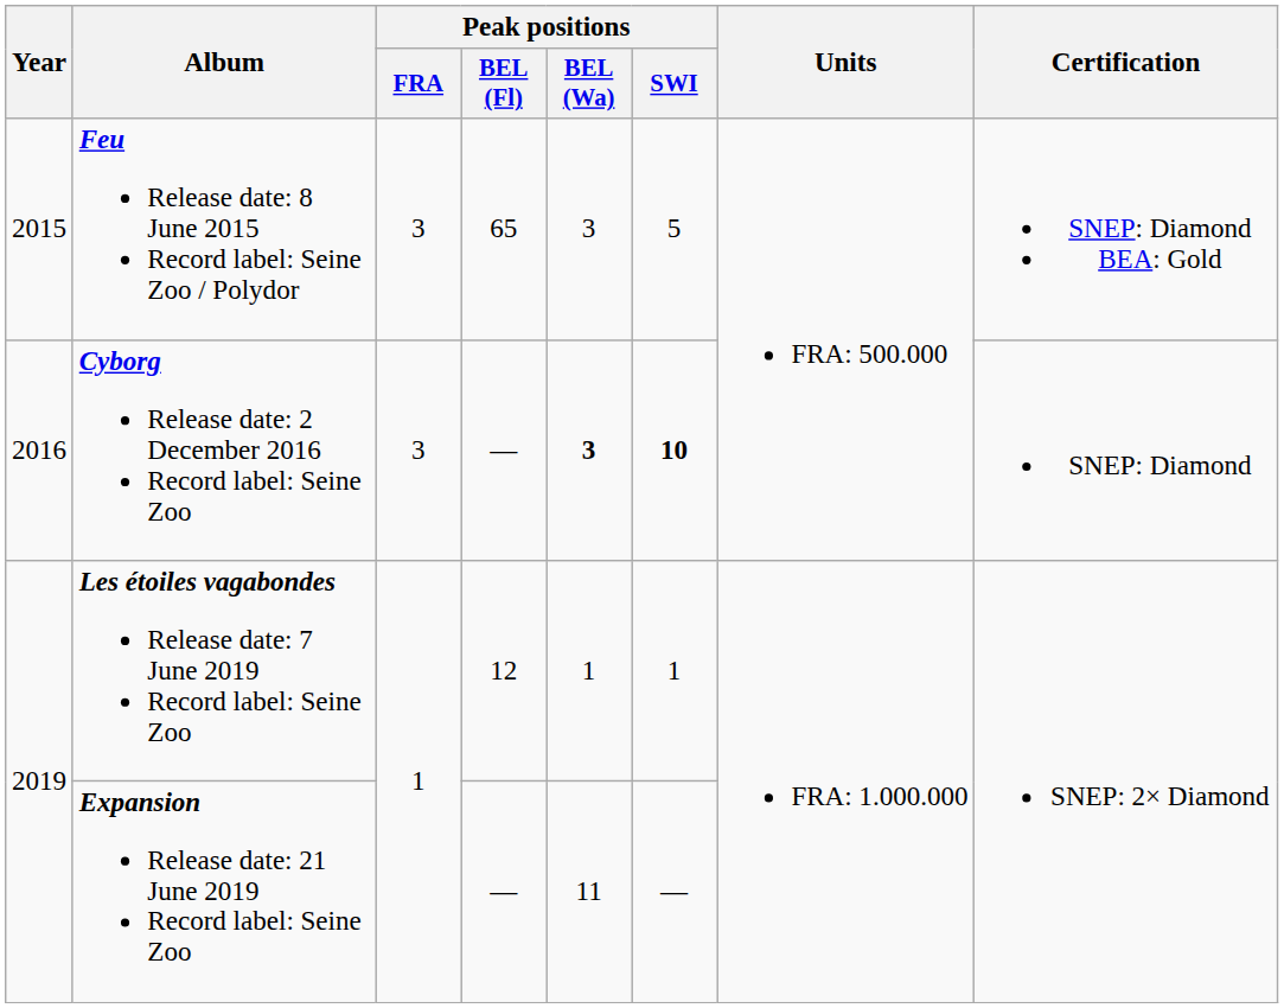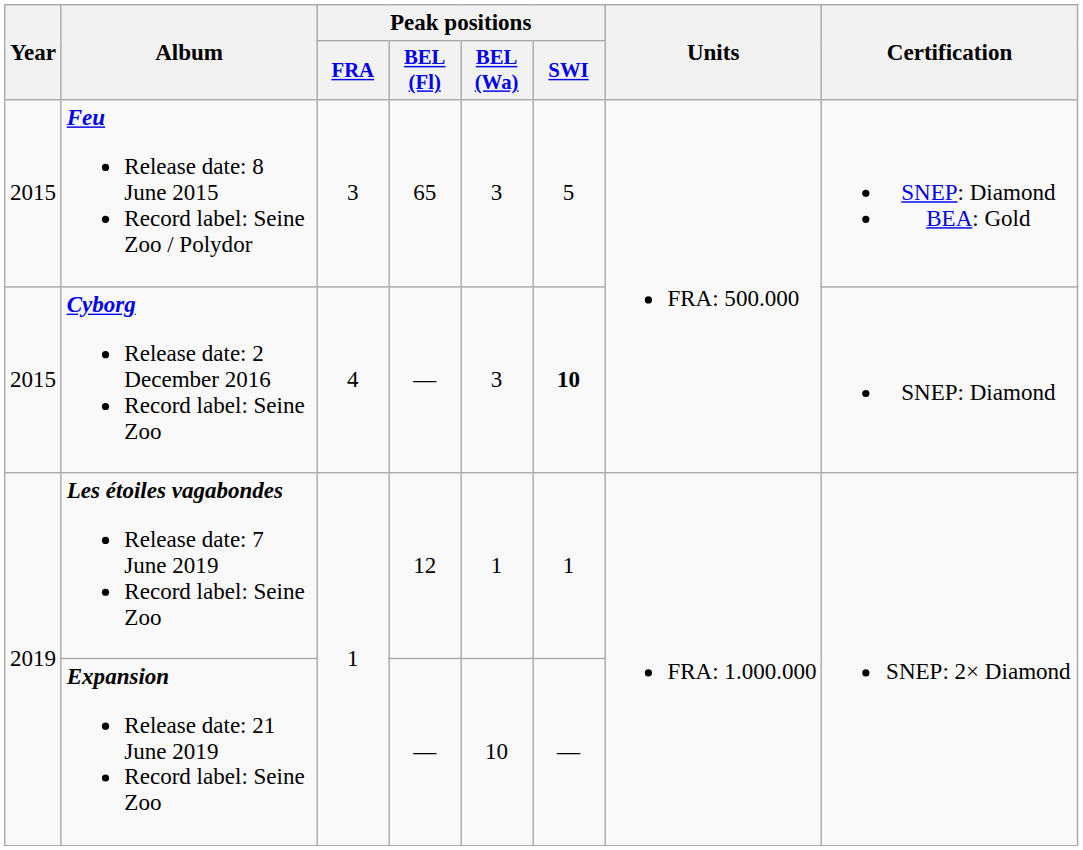 <table class="wikitable">
 <tr>
 <th align="center" rowspan="2" width="10">Year</th>
 <th align="center" rowspan="2" width="170">Album</th>
 <th align="center" colspan="4" width="20">Peak positions</th>
 <th rowspan="2">Units</th>
 <th align="center" rowspan="2" width="170">Certification</th>
 </tr>
 <tr>
 <th scope="col" style="width:3em;font-size:90%;"><a href='#'>FRA</a><br></th>
 <th scope="col" style="width:3em;font-size:90%;"><a href='#'>BEL<br>(Fl)</a><br></th>
 <th scope="col" style="width:3em;font-size:90%;"><a href='#'>BEL<br>(Wa)</a><br></th>
 <th scope="col" style="width:3em;font-size:90%;"><a href='#'>SWI</a><br></th>
 </tr>
 <tr>
 <td style="text-align:center;">2015</td>
 <td><strong><em><a href='#'>Feu</a></em></strong><br><ul><li>Release date: 8 June 2015</li><li>Record label: Seine Zoo / Polydor</li></ul></td>
 <td style="text-align:center;">3</td>
 <td style="text-align:center;">65</td>
 <td style="text-align:center;">3</td>
 <td style="text-align:center;">5</td>
 <td rowspan="2"><br><ul><li>FRA: 500.000</li></ul></td>
 <td style="text-align:center;"><br><ul><li><a href='#'>SNEP</a>: Diamond</li><li><a href='#'>BEA</a>: Gold</li></ul></td>
 </tr>
 <tr>
-<td>2016</td>
+<td>2015</td>
 <td><strong><em><a href='#'>Cyborg</a></em></strong><br><ul><li>Release date: 2 December 2016</li><li>Record label: Seine Zoo</li></ul></td>
+<td style="text-align:center;">4</td>
+<td style="text-align:center;">—</td>
 <td style="text-align:center;">3</td>
-<td style="text-align:center;">—</td>
-<td style="text-align:center;"><strong>3</strong></td>
 <td style="text-align:center;"><strong>10</strong></td>
 <td style="text-align:center;"><br><ul><li>SNEP: Diamond</li></ul></td>
 </tr>
 <tr>
 <td rowspan="2">2019</td>
 <td><strong><em>Les étoiles vagabondes</em></strong><br><ul><li>Release date: 7 June 2019</li><li>Record label: Seine Zoo</li></ul></td>
 <td style="text-align:center;" rowspan="2">1<br></td>
 <td style="text-align:center;">12</td>
 <td style="text-align:center;">1</td>
 <td style="text-align:center;">1</td>
 <td rowspan="2"><br><ul><li>FRA: 1.000.000</li></ul></td>
 <td rowspan="2" style="text-align:center;"><br><ul><li>SNEP: 2× Diamond</li></ul></td>
 </tr>
 <tr>
 <td><strong><em>Expansion</em></strong><br><ul><li>Release date: 21 June 2019</li><li>Record label: Seine Zoo</li></ul></td>
 <td style="text-align:center;">—</td>
-<td style="text-align:center;">11</td>
+<td style="text-align:center;">10</td>
 <td style="text-align:center;">—</td>
 </tr>
 </table>
